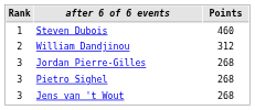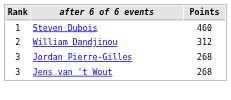 <table cellspacing="1" cellpadding="3" style="border:1px solid #AAAAAA;font-size:86%">
 <tr style="background-color: #E4E4E4;">
 <th style="border-bottom:1px solid #AAAAAA; width: 10px;">Rank</th>
 <th style="border-bottom:1px solid #AAAAAA; width: 200px;"><em>after 6 of 6 events</em></th>
 <th style="border-bottom:1px solid #AAAAAA; width: 50px;">Points</th>
 </tr>
 <tr>
 <td align=center>1</td>
 <td> <a href='#'>Steven Dubois</a></td>
 <td align=center>460</td>
 </tr>
 <tr>
 <td align=center>2</td>
 <td> <a href='#'>William Dandjinou</a></td>
 <td align=center>312</td>
 </tr>
 <tr>
 <td align=center>3</td>
 <td> <a href='#'>Jordan Pierre-Gilles</a></td>
 <td align=center>268</td>
 </tr>
 <tr>
 <td align=center>3</td>
-<td> <a href='#'>Pietro Sighel</a></td>
-<td align=center>268</td>
-</tr>
-<tr>
-<td align=center>3</td>
 <td> <a href='#'>Jens van 't Wout</a></td>
 <td align=center>268</td>
 </tr>
 </table>
